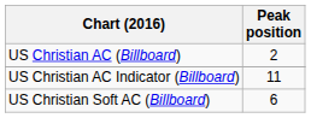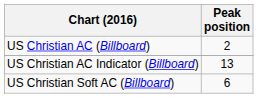 <table class="wikitable sortable plainrowheaders" style="text-align:center">
 <tr>
 <th scope="col">Chart (2016)</th>
 <th scope="col">Peak<br> position</th>
 </tr>
 <tr>
 <td align="left">US <a href='#'>Christian AC</a> (<em><a href='#'>Billboard</a></em>)</td>
 <td>2</td>
 </tr>
 <tr>
 </tr>
 <tr>
 </tr>
 <tr>
 <td align="left">US Christian AC Indicator (<em><a href='#'>Billboard</a></em>)</td>
-<td align="center">11</td>
+<td align="center">13</td>
 </tr>
 <tr>
 <td align="left">US Christian Soft AC (<em><a href='#'>Billboard</a></em>)</td>
 <td align="center">6</td>
 </tr>
 </table>
